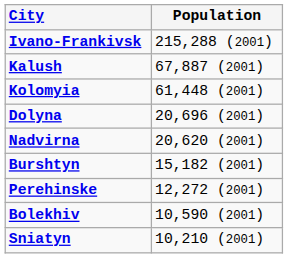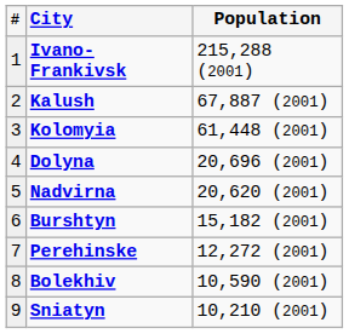 <table class="wikitable floatleft" style="text-align:left; width:25%; margin-left:10px; font-size:90%">
 <tr>
+<th style="text-align:left; background:#f5f5f5;"><small>#</small></th>
 <th style="text-align:left; background:#f5f5f5;"><a href='#'>City</a></th>
 <th style="text-align:center; background:#f5f5f5;">Population</th>
 </tr>
 <tr>
+<td style="text-align:center; background:#f0f0f0;">1</td>
 <td align=left><strong><a href='#'>Ivano-Frankivsk</a></strong></td>
 <td>215,288 (<small>2001</small>)</td>
 </tr>
 <tr>
+<td style="text-align:center; background:#f0f0f0;">2</td>
 <td align=left><strong><a href='#'>Kalush</a></strong></td>
 <td>67,887 (<small>2001</small>)</td>
 </tr>
 <tr>
+<td style="text-align:center; background:#f0f0f0;">3</td>
 <td align=left><strong><a href='#'>Kolomyia</a></strong></td>
 <td>61,448 (<small>2001</small>)</td>
 </tr>
 <tr>
+<td style="text-align:center; background:#f0f0f0;">4</td>
 <td align=left><strong><a href='#'>Dolyna</a></strong></td>
 <td>20,696 (<small>2001</small>)</td>
 </tr>
 <tr>
+<td style="text-align:center; background:#f0f0f0;">5</td>
 <td align=left><strong><a href='#'>Nadvirna</a></strong></td>
 <td>20,620 (<small>2001</small>)</td>
 </tr>
 <tr>
+<td style="text-align:center; background:#f0f0f0;">6</td>
 <td align=left><strong><a href='#'>Burshtyn</a></strong></td>
 <td>15,182 (<small>2001</small>)</td>
 </tr>
 <tr>
+<td style="text-align:center; background:#f0f0f0;">7</td>
 <td align=left><strong><a href='#'>Perehinske</a></strong></td>
 <td>12,272 (<small>2001</small>)</td>
 </tr>
 <tr>
+<td style="text-align:center; background:#f0f0f0;">8</td>
 <td align=left><strong><a href='#'>Bolekhiv</a></strong></td>
 <td>10,590 (<small>2001</small>)</td>
 </tr>
 <tr>
+<td style="text-align:center; background:#f0f0f0;">9</td>
 <td align=left><strong><a href='#'>Sniatyn</a></strong></td>
 <td>10,210 (<small>2001</small>)</td>
 </tr>
 </table>
